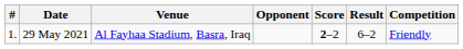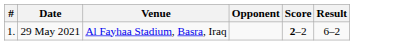 <table class="wikitable">
 <tr>
 <th>#</th>
 <th>Date</th>
 <th>Venue</th>
 <th>Opponent</th>
 <th>Score</th>
 <th>Result</th>
-<th>Competition</th>
 </tr>
 <tr>
 <td>1.</td>
 <td>29 May 2021</td>
 <td><a href='#'>Al Fayhaa Stadium</a>, <a href='#'>Basra</a>, Iraq</td>
 <td></td>
 <td align=center><strong>2</strong>–2</td>
 <td align=center>6–2</td>
-<td><a href='#'>Friendly</a></td>
 </tr>
 </table>
